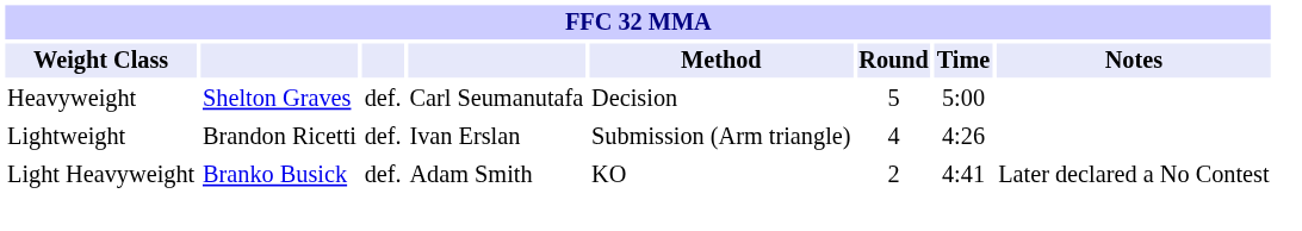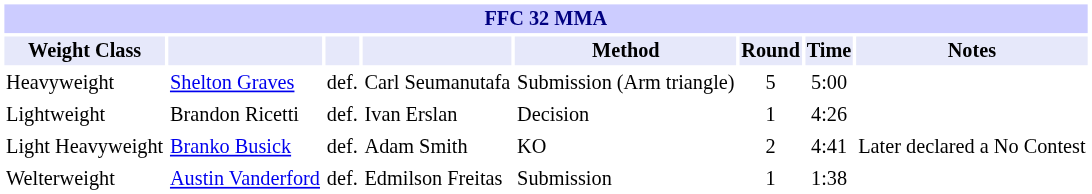 <table class="toccolours" style="font-size: 75%;">
 <tr>
 <th colspan="8" style="background-color: #ccf; color: #000080; text-align: center;"><strong>FFC 32 MMA</strong></th>
 </tr>
 <tr>
 <th colspan="1" style="background-color: #E6E8FA; color: #000000; text-align: center;">Weight Class</th>
 <th colspan="1" style="background-color: #E6E8FA; color: #000000; text-align: center;"></th>
 <th colspan="1" style="background-color: #E6E8FA; color: #000000; text-align: center;"></th>
 <th colspan="1" style="background-color: #E6E8FA; color: #000000; text-align: center;"></th>
 <th colspan="1" style="background-color: #E6E8FA; color: #000000; text-align: center;">Method</th>
 <th colspan="1" style="background-color: #E6E8FA; color: #000000; text-align: center;">Round</th>
 <th colspan="1" style="background-color: #E6E8FA; color: #000000; text-align: center;">Time</th>
 <th colspan="1" style="background-color: #E6E8FA; color: #000000; text-align: center;">Notes</th>
 </tr>
 <tr>
 <td>Heavyweight</td>
 <td><a href='#'>Shelton Graves</a></td>
 <td>def.</td>
 <td>Carl Seumanutafa</td>
-<td>Decision</td>
+<td>Submission (Arm triangle)</td>
 <td align="center">5</td>
 <td align="center">5:00</td>
 <td></td>
 </tr>
 <tr>
 <td>Lightweight</td>
 <td>Brandon Ricetti</td>
 <td>def.</td>
 <td>Ivan Erslan</td>
-<td>Submission (Arm triangle)</td>
-<td align="center">4</td>
+<td>Decision</td>
+<td align="center">1</td>
 <td align="center">4:26</td>
 <td></td>
 </tr>
 <tr>
 <td>Light Heavyweight</td>
 <td><a href='#'>Branko Busick</a></td>
 <td>def.</td>
 <td>Adam Smith</td>
 <td>KO</td>
 <td align="center">2</td>
 <td align="center">4:41</td>
 <td>Later declared a No Contest</td>
 </tr>
 <tr>
+<td>Welterweight</td>
+<td><a href='#'>Austin Vanderford</a></td>
+<td>def.</td>
+<td>Edmilson Freitas</td>
+<td>Submission</td>
+<td align="center">1</td>
+<td align="center">1:38</td>
+<td></td>
+</tr>
+<tr>
 </tr>
 </table>
